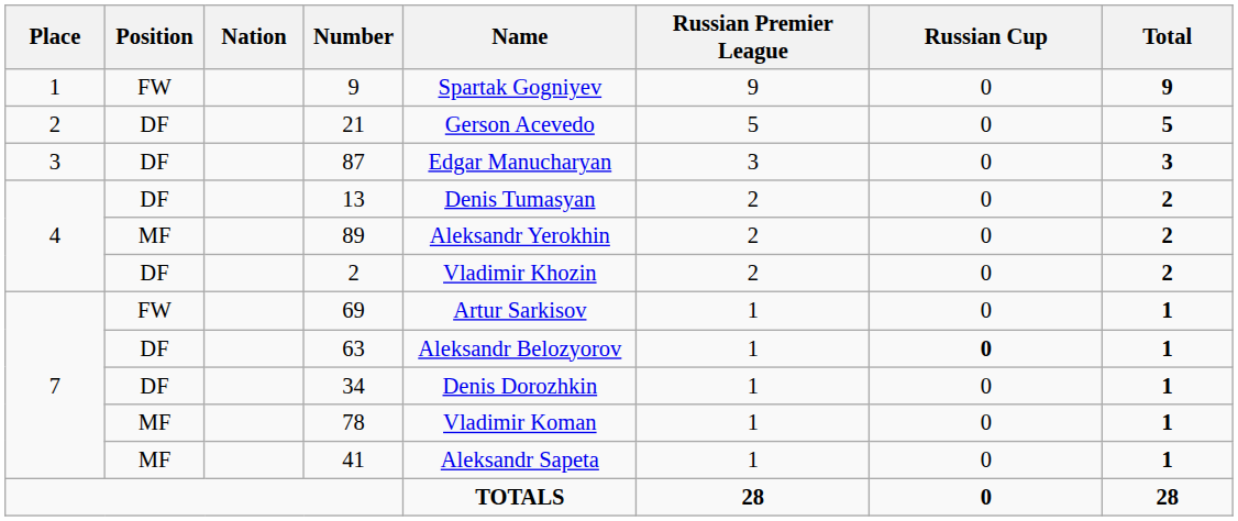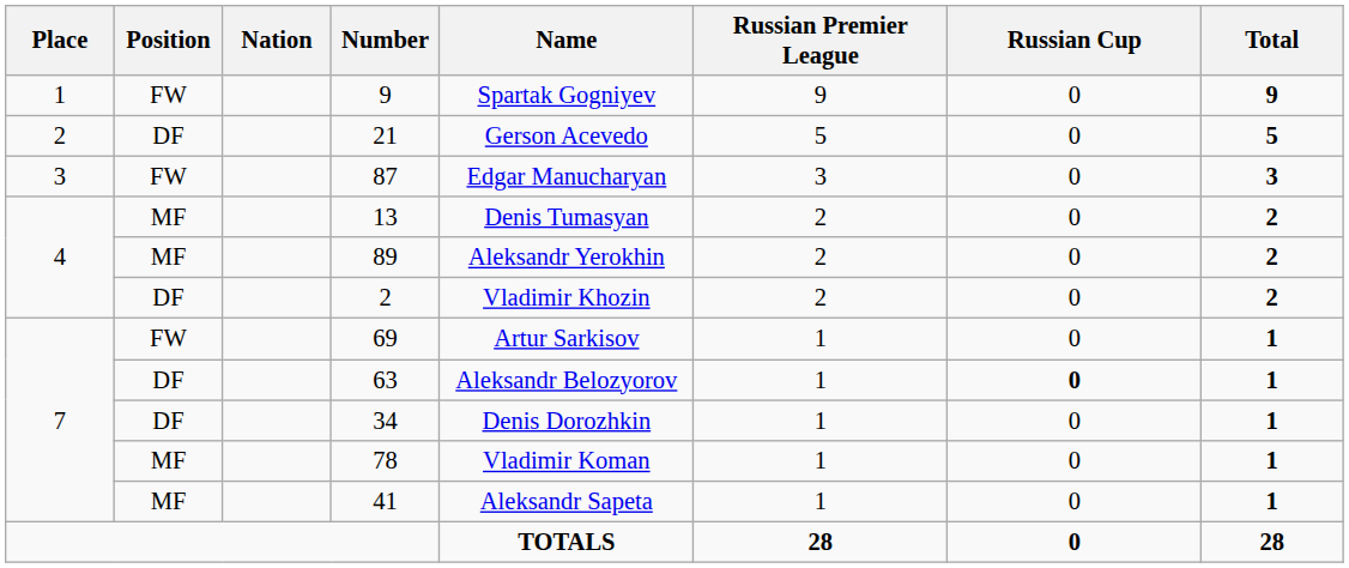 <table class="wikitable" style="font-size: 95%; text-align: center;">
 <tr>
 <th width=60>Place</th>
 <th width=60>Position</th>
 <th width=60>Nation</th>
 <th width=60>Number</th>
 <th width=150>Name</th>
 <th width=150>Russian Premier League</th>
 <th width=150>Russian Cup</th>
 <th width=80><strong>Total</strong></th>
 </tr>
 <tr>
 <td>1</td>
 <td>FW</td>
 <td></td>
 <td>9</td>
 <td><a href='#'>Spartak Gogniyev</a></td>
 <td>9</td>
 <td>0</td>
 <td><strong>9</strong></td>
 </tr>
 <tr>
 <td>2</td>
 <td>DF</td>
 <td></td>
 <td>21</td>
 <td><a href='#'>Gerson Acevedo</a></td>
 <td>5</td>
 <td>0</td>
 <td><strong>5</strong></td>
 </tr>
 <tr>
 <td>3</td>
-<td>DF</td>
+<td>FW</td>
 <td></td>
 <td>87</td>
 <td><a href='#'>Edgar Manucharyan</a></td>
 <td>3</td>
 <td>0</td>
 <td><strong>3</strong></td>
 </tr>
 <tr>
 <td rowspan=3>4</td>
-<td>DF</td>
+<td>MF</td>
 <td></td>
 <td>13</td>
 <td><a href='#'>Denis Tumasyan</a></td>
 <td>2</td>
 <td>0</td>
 <td><strong>2</strong></td>
 </tr>
 <tr>
 <td>MF</td>
 <td></td>
 <td>89</td>
 <td><a href='#'>Aleksandr Yerokhin</a></td>
 <td>2</td>
 <td>0</td>
 <td><strong>2</strong></td>
 </tr>
 <tr>
 <td>DF</td>
 <td></td>
 <td>2</td>
 <td><a href='#'>Vladimir Khozin</a></td>
 <td>2</td>
 <td>0</td>
 <td><strong>2</strong></td>
 </tr>
 <tr>
 <td rowspan=5>7</td>
 <td>FW</td>
 <td></td>
 <td>69</td>
 <td><a href='#'>Artur Sarkisov</a></td>
 <td>1</td>
 <td>0</td>
 <td><strong>1</strong></td>
 </tr>
 <tr>
 <td>DF</td>
 <td></td>
 <td>63</td>
 <td><a href='#'>Aleksandr Belozyorov</a></td>
 <td>1</td>
 <td><strong>0</strong></td>
 <td><strong>1</strong></td>
 </tr>
 <tr>
 <td>DF</td>
 <td></td>
 <td>34</td>
 <td><a href='#'>Denis Dorozhkin</a></td>
 <td>1</td>
 <td>0</td>
 <td><strong>1</strong></td>
 </tr>
 <tr>
 <td>MF</td>
 <td></td>
 <td>78</td>
 <td><a href='#'>Vladimir Koman</a></td>
 <td>1</td>
 <td>0</td>
 <td><strong>1</strong></td>
 </tr>
 <tr>
 <td>MF</td>
 <td></td>
 <td>41</td>
 <td><a href='#'>Aleksandr Sapeta</a></td>
 <td>1</td>
 <td>0</td>
 <td><strong>1</strong></td>
 </tr>
 <tr>
 <td colspan=4></td>
 <td><strong>TOTALS</strong></td>
 <td><strong>28</strong></td>
 <td><strong>0</strong></td>
 <td><strong>28</strong></td>
 </tr>
 </table>
